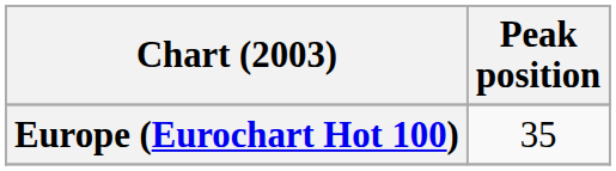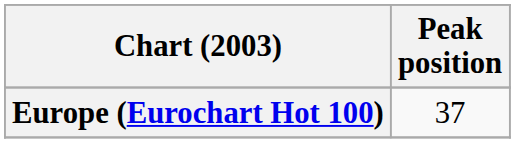 <table class="wikitable sortable plainrowheaders" style="text-align:center">
 <tr>
 <th scope="col">Chart (2003)</th>
 <th scope="col">Peak<br>position</th>
 </tr>
 <tr>
 </tr>
 <tr>
 <th scope="row">Europe (<a href='#'>Eurochart Hot 100</a>)</th>
-<td>35</td>
+<td>37</td>
 </tr>
 <tr>
 </tr>
 <tr>
 </tr>
 </table>
